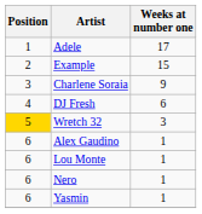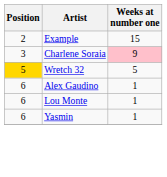 <table class="wikitable sortable plainrowheaders" style="font-size:97%;">
 <tr>
 <th scope=col>Position</th>
 <th scope=col>Artist</th>
 <th scope=col>Weeks at<br>number one</th>
-</tr>
-<tr>
-<td align=center>1</td>
-<td><a href='#'>Adele</a></td>
-<td align=center>17</td>
 </tr>
 <tr>
 <td align=center>2</td>
 <td><a href='#'>Example</a></td>
 <td align=center>15</td>
 </tr>
 <tr>
 <td align=center>3</td>
 <td><a href='#'>Charlene Soraia</a></td>
-<td align=center>9</td>
-</tr>
-<tr>
-<td align=center>4</td>
-<td><a href='#'>DJ Fresh</a></td>
-<td align=center>6</td>
+<td align=center style="background: pink;">9</td>
 </tr>
 <tr>
 <td align=center style="background: gold;">5</td>
 <td><a href='#'>Wretch 32</a></td>
-<td align=center>3</td>
+<td align=center>5</td>
 </tr>
 <tr>
 <td align=center>6</td>
 <td><a href='#'>Alex Gaudino</a></td>
 <td align=center>1</td>
 </tr>
 <tr>
 <td align=center>6</td>
 <td><a href='#'>Lou Monte</a></td>
 <td align=center>1</td>
 </tr>
 <tr>
 <td align=center>6</td>
-<td><a href='#'>Nero</a></td>
-<td align=center>1</td>
-</tr>
-<tr>
-<td align=center>6</td>
 <td><a href='#'>Yasmin</a></td>
 <td align=center>1</td>
 </tr>
 <tr>
 </tr>
 </table>
